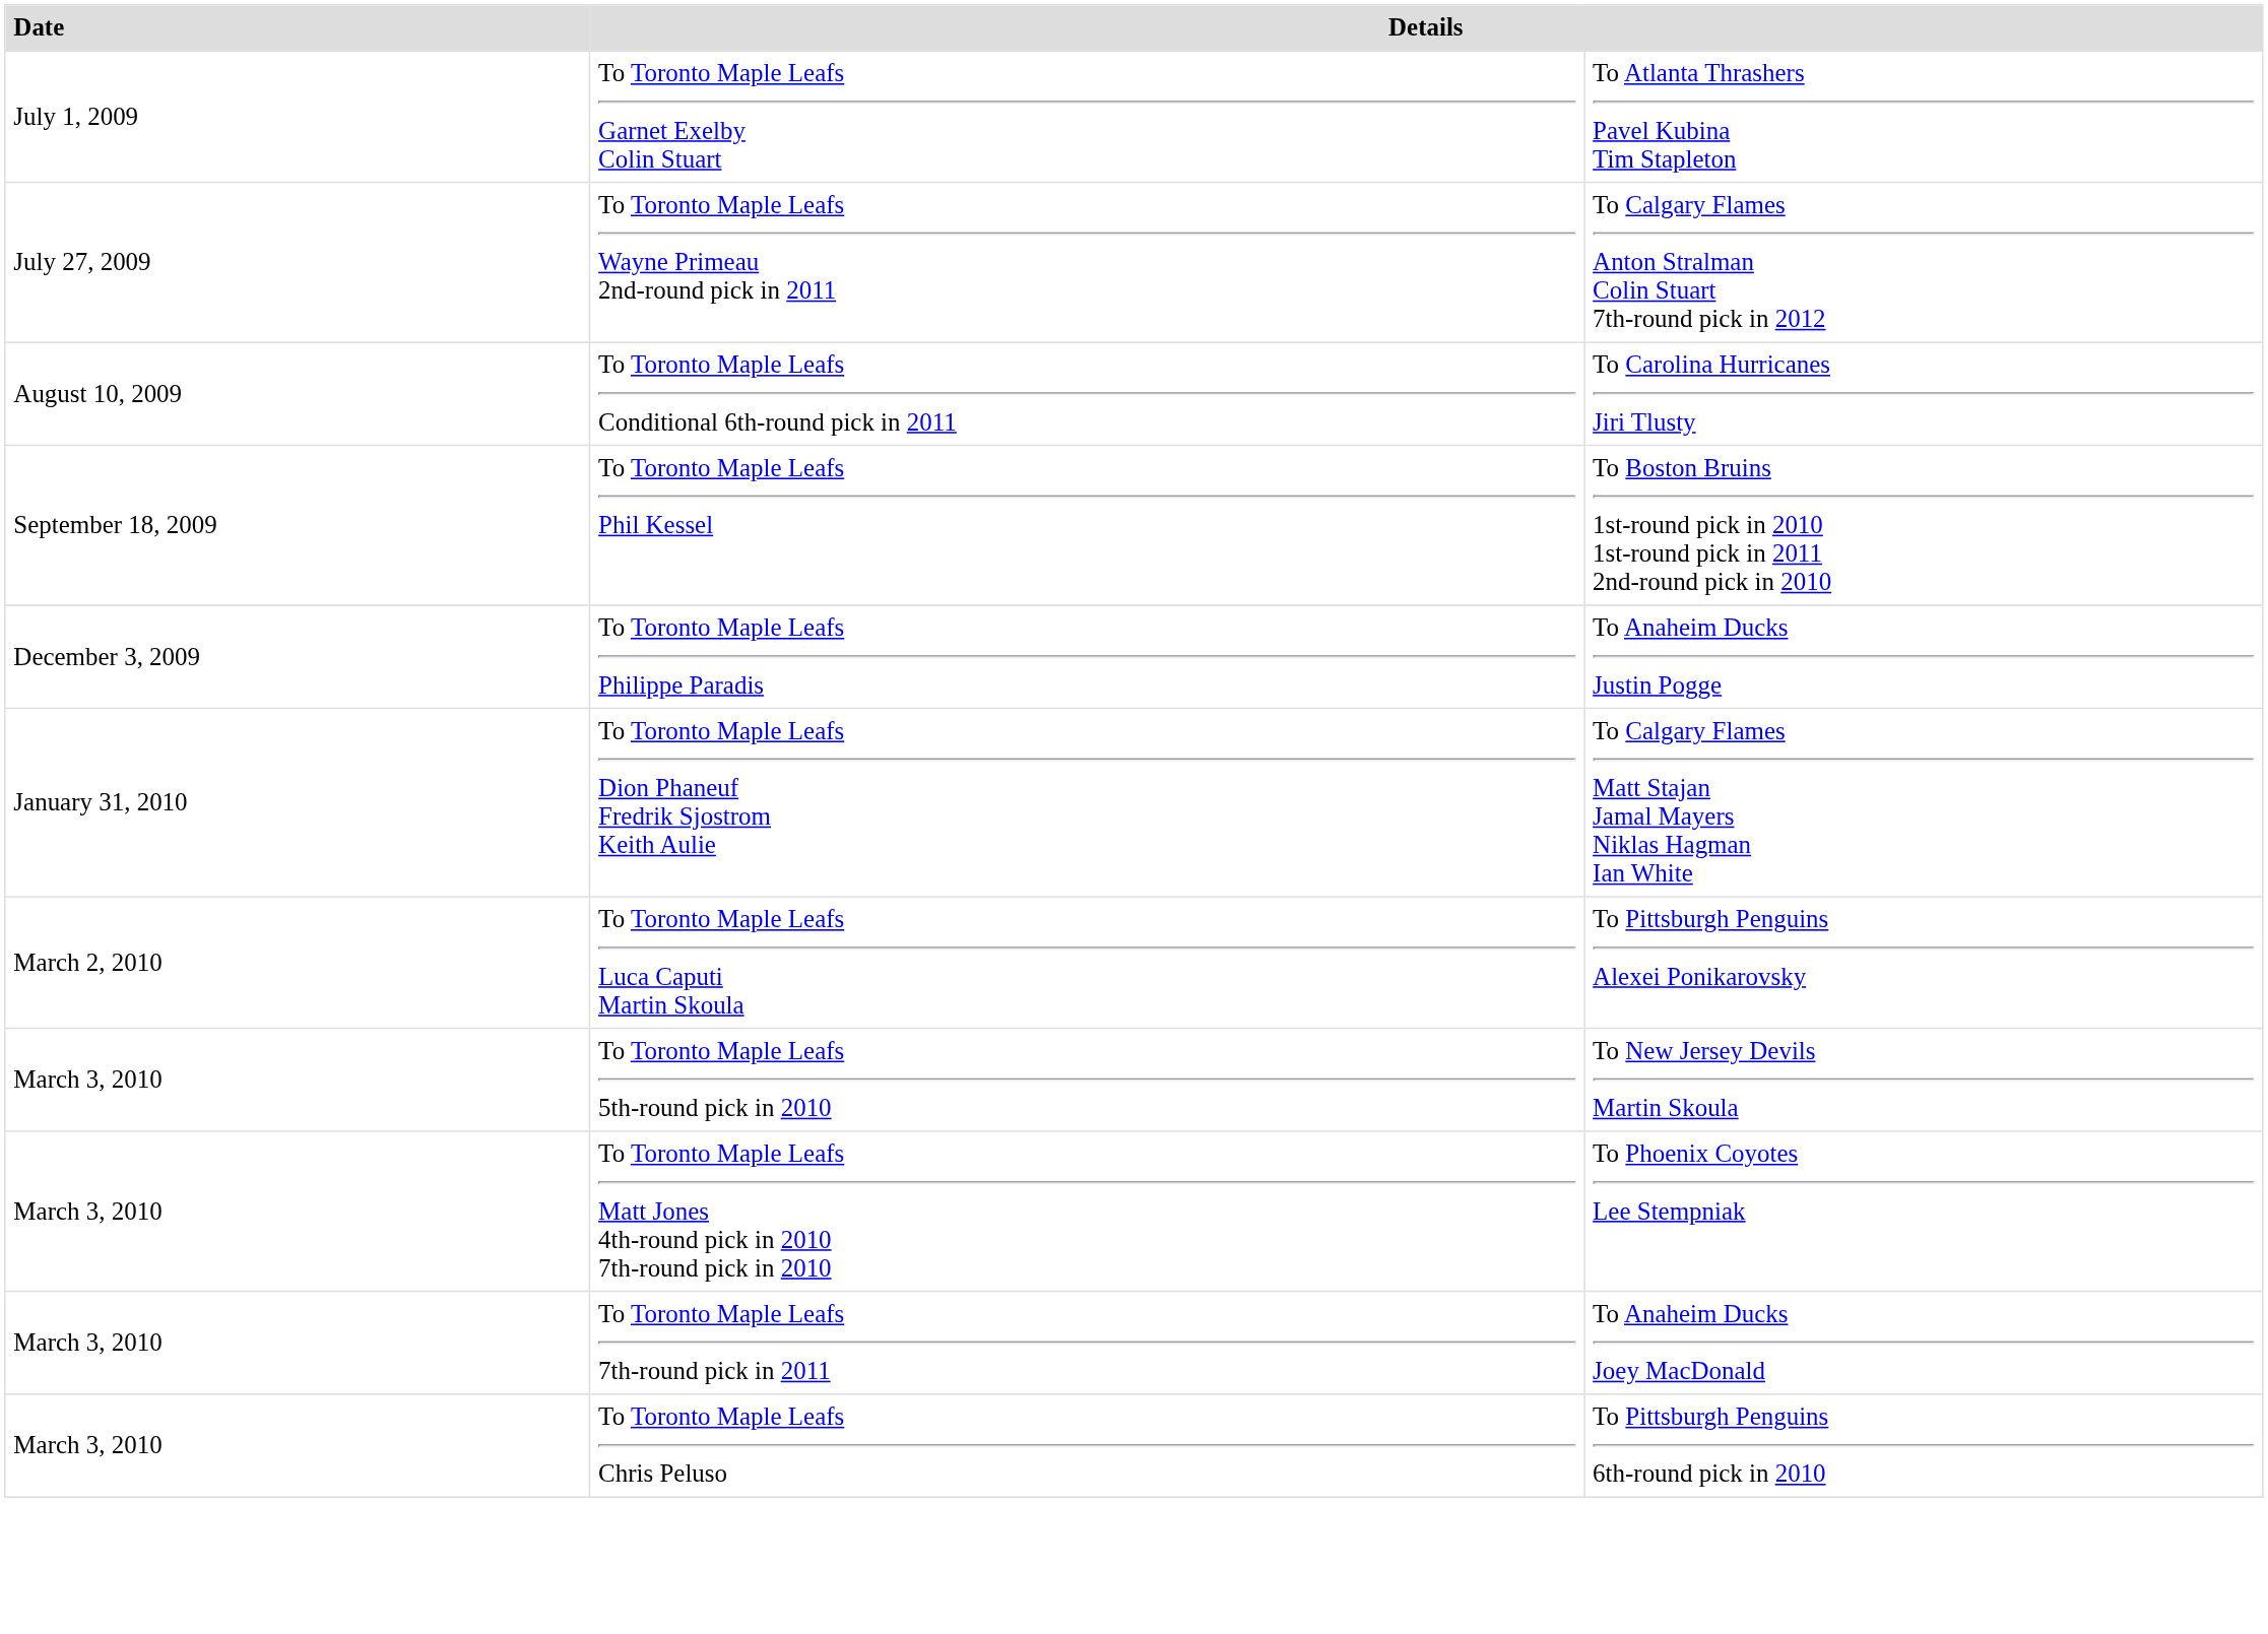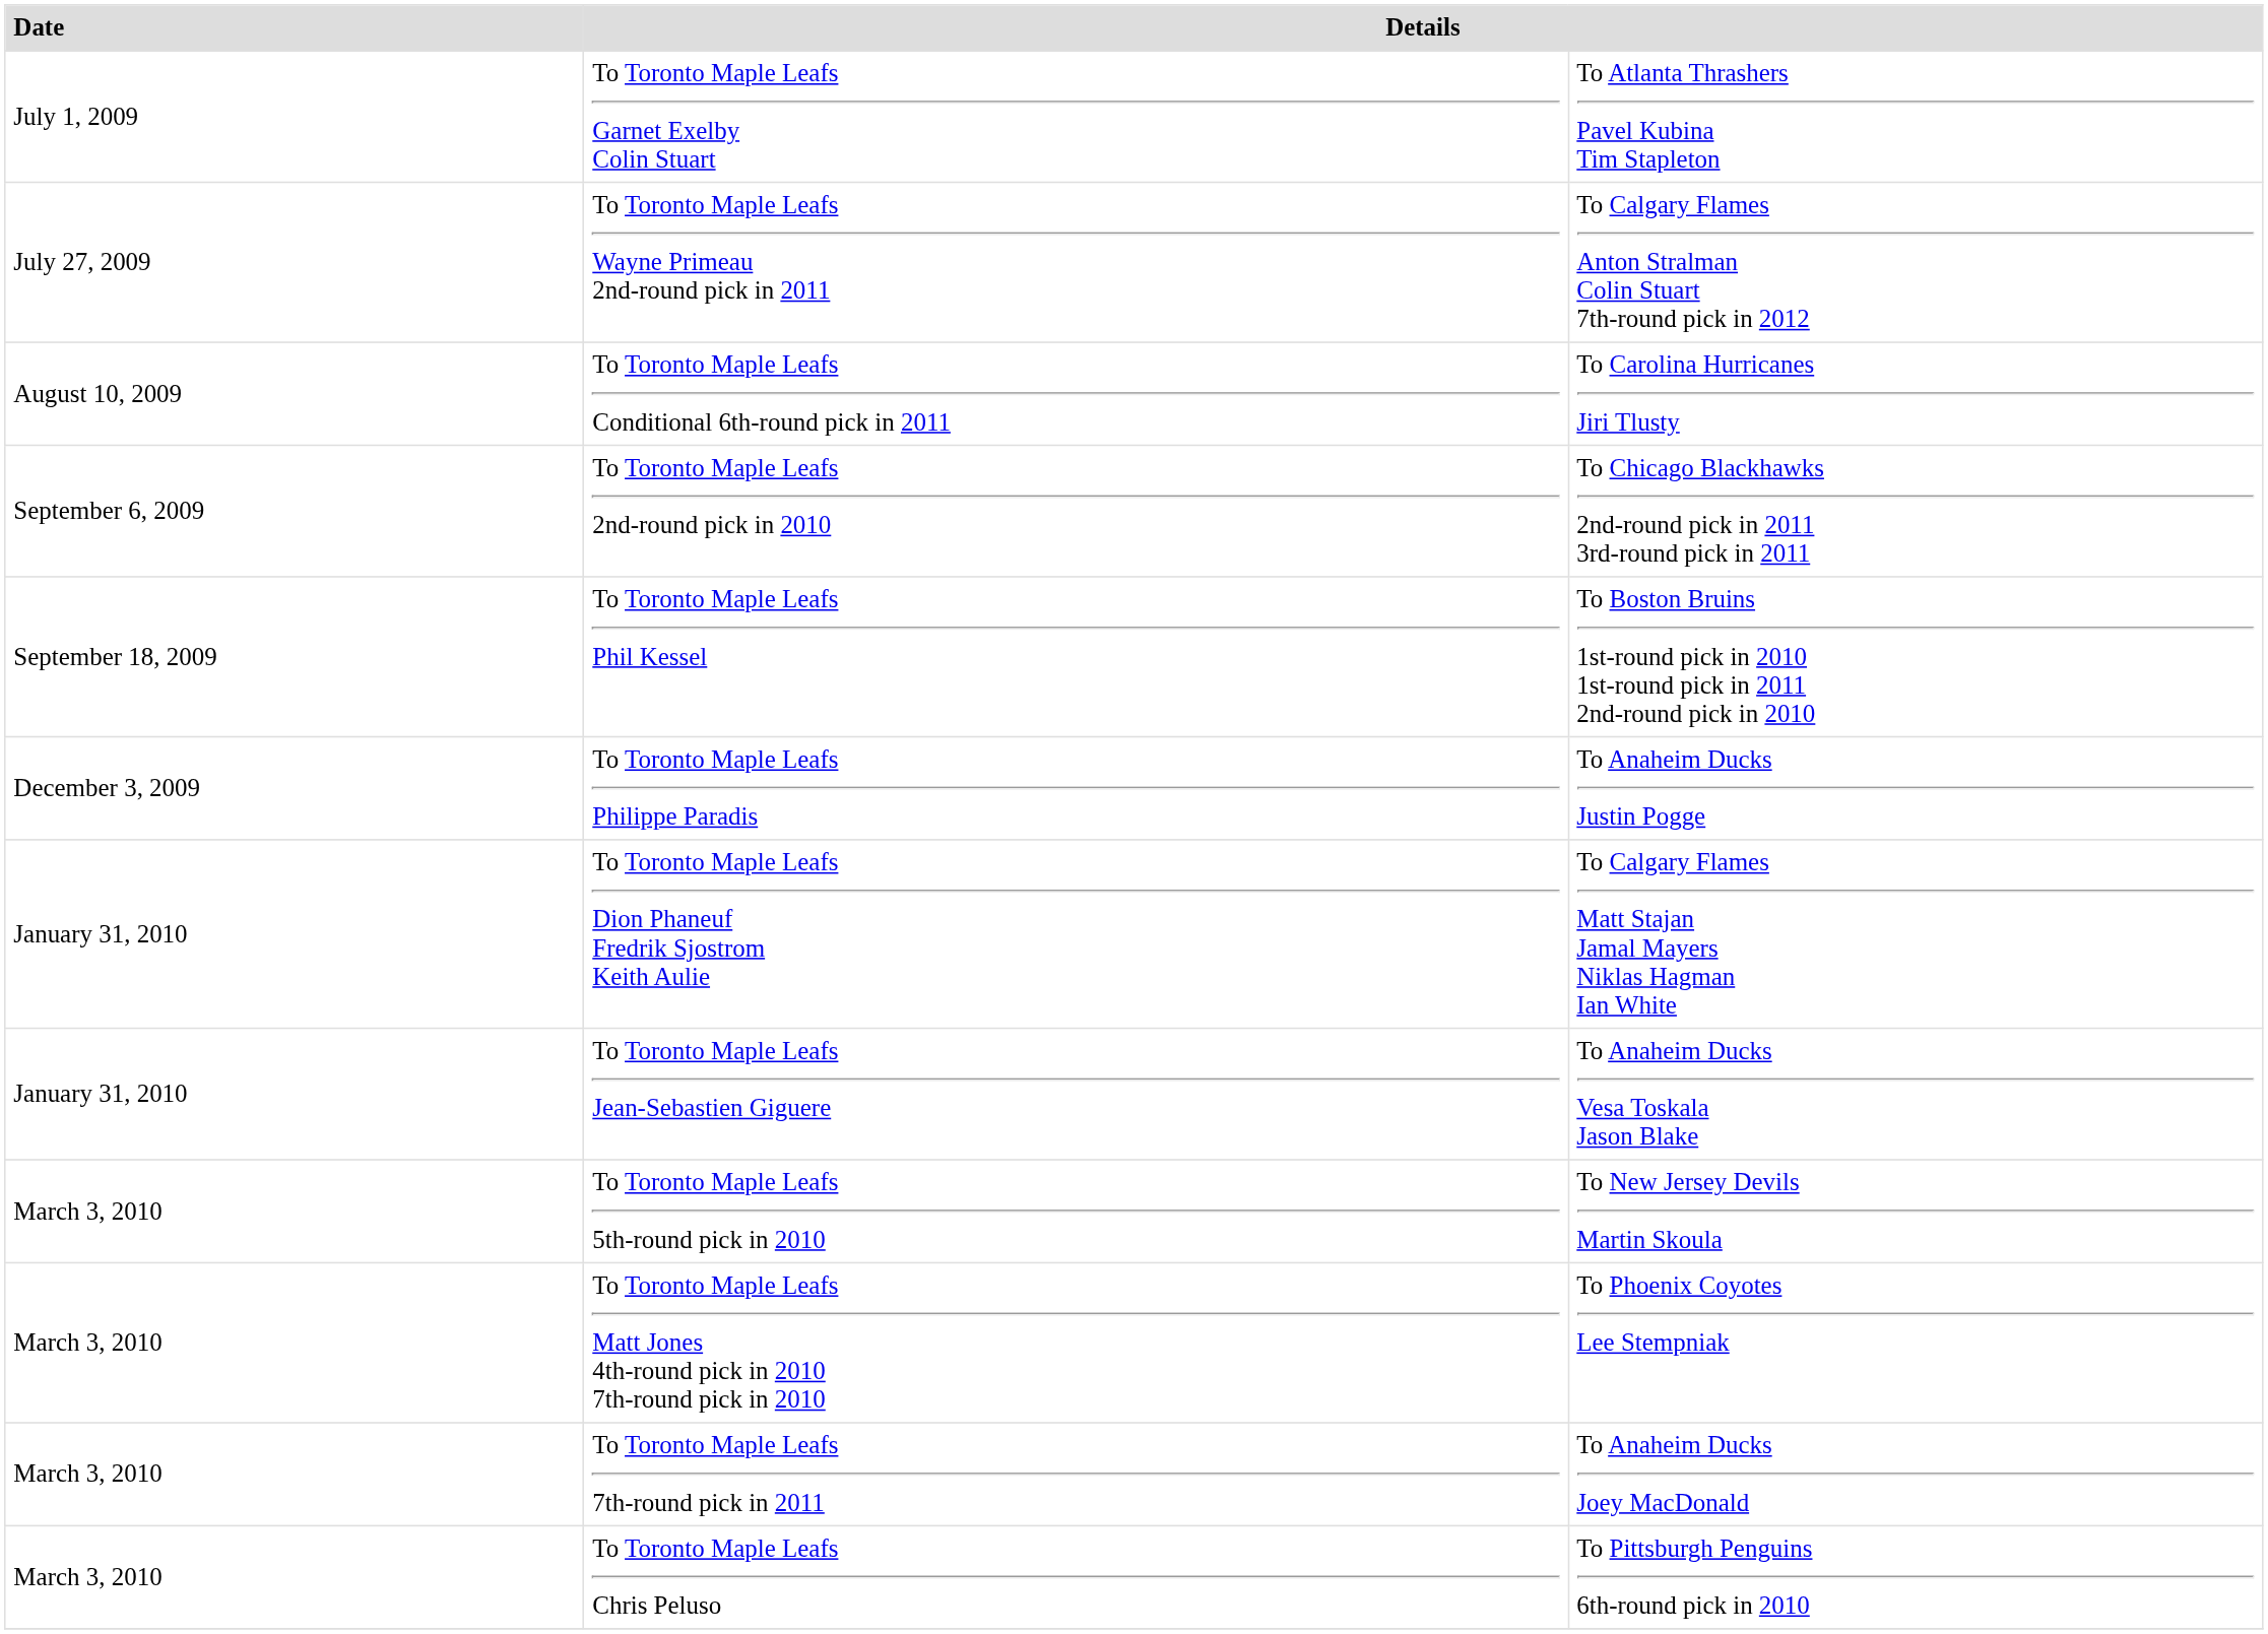 <table border=1 style="border-collapse:collapse" bordercolor="#DFDFDF"  cellpadding="5" width=90%>
 <tr bgcolor="#dddddd">
 <th style="text-align:left">Date</th>
 <th colspan="2">Details</th>
 </tr>
 <tr>
 <td>July 1, 2009<br></td>
 <td valign="top">To <a href='#'>Toronto Maple Leafs</a><hr><a href='#'>Garnet Exelby</a><br><a href='#'>Colin Stuart</a></td>
 <td valign="top">To <a href='#'>Atlanta Thrashers</a><hr><a href='#'>Pavel Kubina</a><br><a href='#'>Tim Stapleton</a></td>
 </tr>
 <tr>
 <td>July 27, 2009<br></td>
 <td valign="top">To <a href='#'>Toronto Maple Leafs</a><hr><a href='#'>Wayne Primeau</a><br>2nd-round pick in <a href='#'>2011</a></td>
 <td valign="top">To <a href='#'>Calgary Flames</a><hr><a href='#'>Anton Stralman</a><br><a href='#'>Colin Stuart</a><br>7th-round pick in <a href='#'>2012</a></td>
 </tr>
 <tr>
 <td>August 10, 2009<br></td>
 <td valign="top">To <a href='#'>Toronto Maple Leafs</a><hr>Conditional 6th-round pick in <a href='#'>2011</a></td>
 <td valign="top">To <a href='#'>Carolina Hurricanes</a> <hr><a href='#'>Jiri Tlusty</a></td>
 </tr>
 <tr>
+<td>September 6, 2009</td>
+<td valign="top">To <a href='#'>Toronto Maple Leafs</a> <hr>2nd-round pick in <a href='#'>2010</a></td>
+<td valign="top">To <a href='#'>Chicago Blackhawks</a> <hr>2nd-round pick in <a href='#'>2011</a><br> 3rd-round pick in <a href='#'>2011</a></td>
+</tr>
+<tr>
 <td>September 18, 2009</td>
 <td valign="top">To <a href='#'>Toronto Maple Leafs</a> <hr><a href='#'>Phil Kessel</a></td>
 <td valign="top">To <a href='#'>Boston Bruins</a> <hr>1st-round pick in <a href='#'>2010</a><br>1st-round pick in <a href='#'>2011</a><br>2nd-round pick in <a href='#'>2010</a></td>
 </tr>
 <tr>
 <td>December 3, 2009</td>
 <td valign="top">To <a href='#'>Toronto Maple Leafs</a> <hr><a href='#'>Philippe Paradis</a></td>
 <td valign="top">To <a href='#'>Anaheim Ducks</a><hr><a href='#'>Justin Pogge</a></td>
 </tr>
 <tr>
 <td>January 31, 2010</td>
 <td valign="top">To <a href='#'>Toronto Maple Leafs</a> <hr><a href='#'>Dion Phaneuf</a><br><a href='#'>Fredrik Sjostrom</a><br><a href='#'>Keith Aulie</a></td>
 <td valign="top">To <a href='#'>Calgary Flames</a> <hr><a href='#'>Matt Stajan</a><br><a href='#'>Jamal Mayers</a><br><a href='#'>Niklas Hagman</a><br><a href='#'>Ian White</a></td>
 </tr>
 <tr>
-<td>March 2, 2010</td>
-<td valign="top">To <a href='#'>Toronto Maple Leafs</a> <hr><a href='#'>Luca Caputi</a><br><a href='#'>Martin Skoula</a></td>
-<td valign="top">To <a href='#'>Pittsburgh Penguins</a> <hr><a href='#'>Alexei Ponikarovsky</a></td>
+<td>January 31, 2010</td>
+<td valign="top">To <a href='#'>Toronto Maple Leafs</a> <hr><a href='#'>Jean-Sebastien Giguere</a></td>
+<td valign="top">To <a href='#'>Anaheim Ducks</a> <hr><a href='#'>Vesa Toskala</a><br><a href='#'>Jason Blake</a></td>
 </tr>
 <tr>
 <td>March 3, 2010</td>
 <td valign="top">To <a href='#'>Toronto Maple Leafs</a> <hr>5th-round pick in <a href='#'>2010</a></td>
 <td valign="top">To <a href='#'>New Jersey Devils</a> <hr><a href='#'>Martin Skoula</a></td>
 </tr>
 <tr>
 <td>March 3, 2010</td>
 <td valign="top">To <a href='#'>Toronto Maple Leafs</a> <hr><a href='#'>Matt Jones</a><br>4th-round pick in <a href='#'>2010</a><br>7th-round pick in <a href='#'>2010</a></td>
 <td valign="top">To <a href='#'>Phoenix Coyotes</a> <hr><a href='#'>Lee Stempniak</a></td>
 </tr>
 <tr>
 <td>March 3, 2010</td>
 <td valign="top">To <a href='#'>Toronto Maple Leafs</a> <hr>7th-round pick in <a href='#'>2011</a></td>
 <td valign="top">To <a href='#'>Anaheim Ducks</a> <hr><a href='#'>Joey MacDonald</a></td>
 </tr>
 <tr>
 <td>March 3, 2010</td>
 <td valign="top">To <a href='#'>Toronto Maple Leafs</a> <hr>Chris Peluso</td>
 <td valign="top">To <a href='#'>Pittsburgh Penguins</a> <hr>6th-round pick in <a href='#'>2010</a></td>
 </tr>
 <tr>
 </tr>
 </table>
